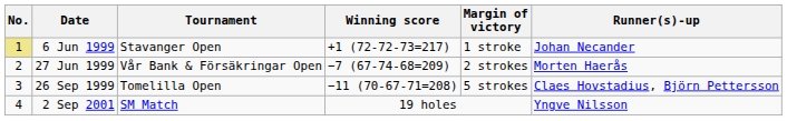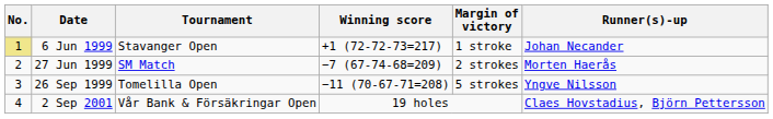 <table class="wikitable" style="font-size:95%;">
 <tr>
 <th>No.</th>
 <th>Date</th>
 <th>Tournament</th>
 <th>Winning score</th>
 <th>Margin of<br>victory</th>
 <th>Runner(s)-up</th>
 </tr>
 <tr>
 <td align=center style="background: khaki;">1</td>
 <td align=right>6 Jun <a href='#'>1999</a></td>
 <td>Stavanger Open</td>
 <td>+1 (72-72-73=217)</td>
 <td>1 stroke</td>
 <td> <a href='#'>Johan Necander</a></td>
 </tr>
 <tr>
 <td align=center>2</td>
 <td align=right>27 Jun 1999</td>
-<td>Vår Bank & Försäkringar Open</td>
+<td><a href='#'>SM Match</a></td>
 <td>−7 (67-74-68=209)</td>
 <td>2 strokes</td>
 <td> <a href='#'>Morten Haerås</a></td>
 </tr>
 <tr>
 <td align=center>3</td>
 <td align=right>26 Sep 1999</td>
 <td>Tomelilla Open</td>
 <td>−11 (70-67-71=208)</td>
 <td>5 strokes</td>
-<td> <a href='#'>Claes Hovstadius</a>,  <a href='#'>Björn Pettersson</a></td>
+<td> <a href='#'>Yngve Nilsson</a></td>
 </tr>
 <tr>
 <td align=center>4</td>
 <td align=right>2 Sep <a href='#'>2001</a></td>
-<td><a href='#'>SM Match</a></td>
+<td>Vår Bank & Försäkringar Open</td>
 <td colspan=2 align=center>19 holes</td>
-<td> <a href='#'>Yngve Nilsson</a></td>
+<td> <a href='#'>Claes Hovstadius</a>,  <a href='#'>Björn Pettersson</a></td>
 </tr>
 </table>
